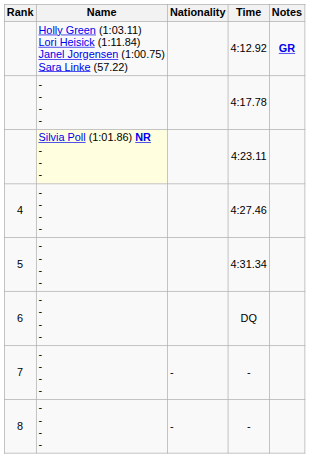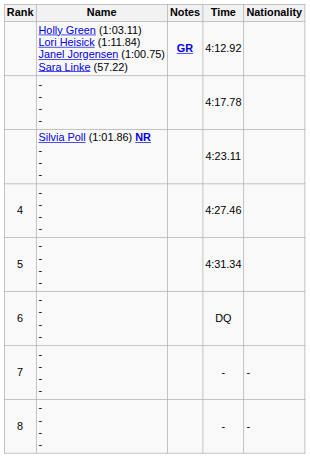 <table class="wikitable sortable" style="text-align:center">
 <tr>
 <th>Rank</th>
 <th>Name</th>
+<th>Notes</th>
+<th>Time</th>
 <th>Nationality</th>
-<th>Time</th>
-<th>Notes</th>
 </tr>
 <tr>
 <td></td>
 <td align=left><a href='#'>Holly Green</a> (1:03.11) <br> <a href='#'>Lori Heisick</a> (1:11.84) <br> <a href='#'>Janel Jorgensen</a> (1:00.75) <br> <a href='#'>Sara Linke</a> (57.22)</td>
+<td><strong><a href='#'>GR</a></strong></td>
+<td>4:12.92</td>
 <td align=left></td>
-<td>4:12.92</td>
-<td><strong><a href='#'>GR</a></strong></td>
 </tr>
 <tr>
 <td></td>
 <td align=left>- <br> - <br> - <br> -</td>
+<td></td>
+<td>4:17.78</td>
 <td align=left></td>
-<td>4:17.78</td>
-<td></td>
 </tr>
 <tr>
 <td></td>
-<td align=left style="background: lightyellow;"><a href='#'>Silvia Poll</a> (1:01.86) <strong><a href='#'>NR</a></strong> <br> - <br> - <br> -</td>
+<td align=left><a href='#'>Silvia Poll</a> (1:01.86) <strong><a href='#'>NR</a></strong> <br> - <br> - <br> -</td>
+<td></td>
+<td>4:23.11</td>
 <td align=left></td>
-<td>4:23.11</td>
-<td></td>
 </tr>
 <tr>
 <td>4</td>
 <td align=left>- <br> - <br> - <br> -</td>
+<td></td>
+<td>4:27.46</td>
 <td align=left></td>
-<td>4:27.46</td>
-<td></td>
 </tr>
 <tr>
 <td>5</td>
 <td align=left>- <br> - <br> - <br> -</td>
+<td></td>
+<td>4:31.34</td>
 <td align=left></td>
-<td>4:31.34</td>
-<td></td>
 </tr>
 <tr>
 <td>6</td>
 <td align=left>- <br> - <br> - <br> -</td>
+<td></td>
+<td>DQ</td>
 <td align=left></td>
-<td>DQ</td>
-<td></td>
 </tr>
 <tr>
 <td>7</td>
 <td align=left>- <br> - <br> - <br> -</td>
+<td></td>
+<td>-</td>
 <td align=left>-</td>
-<td>-</td>
-<td></td>
 </tr>
 <tr>
 <td>8</td>
 <td align=left>- <br> - <br> - <br> -</td>
+<td></td>
+<td>-</td>
 <td align=left>-</td>
-<td>-</td>
-<td></td>
 </tr>
 </table>
